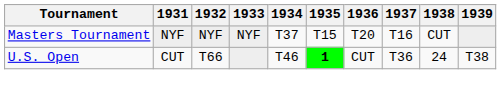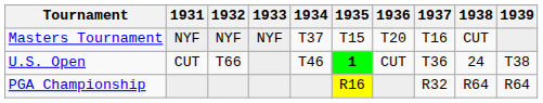 <table class="wikitable" style="font-size:95%;text-align:center;">
 <tr>
 <th>Tournament</th>
 <th>1931</th>
 <th>1932</th>
 <th>1933</th>
 <th>1934</th>
 <th>1935</th>
 <th>1936</th>
 <th>1937</th>
 <th>1938</th>
 <th>1939</th>
 </tr>
 <tr>
 <td align=left><a href='#'>Masters Tournament</a></td>
 <td style="background:#eeeeee;">NYF</td>
 <td style="background:#eeeeee;">NYF</td>
 <td style="background:#eeeeee;">NYF</td>
 <td>T37</td>
 <td>T15</td>
 <td>T20</td>
 <td>T16</td>
 <td>CUT</td>
 <td style="background:#eeeeee;"></td>
 </tr>
 <tr>
 <td align=left><a href='#'>U.S. Open</a></td>
 <td>CUT</td>
 <td>T66</td>
 <td style="background:#eeeeee;"></td>
 <td>T46</td>
 <td style="background:lime;"><strong>1</strong></td>
 <td>CUT</td>
 <td>T36</td>
 <td>24</td>
 <td>T38</td>
 </tr>
+<tr>
+<td align=left><a href='#'>PGA Championship</a></td>
+<td style="background:#eeeeee;"></td>
+<td style="background:#eeeeee;"></td>
+<td style="background:#eeeeee;"></td>
+<td style="background:#eeeeee;"></td>
+<td style="background:yellow;">R16</td>
+<td style="background:#eeeeee;"></td>
+<td>R32</td>
+<td>R64</td>
+<td>R64</td>
+</tr>
 </table>
